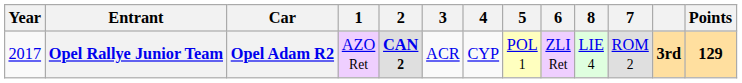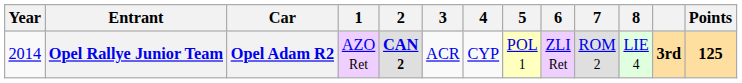 <table class="wikitable" style="text-align:center; font-size:85%">
 <tr>
 <th>Year</th>
 <th>Entrant</th>
 <th>Car</th>
 <th>1</th>
 <th>2</th>
 <th>3</th>
 <th>4</th>
 <th>5</th>
 <th>6</th>
+<th>7</th>
 <th>8</th>
-<th>7</th>
 <th></th>
 <th>Points</th>
 </tr>
 <tr>
-<td><a href='#'>2017</a></td>
+<td><a href='#'>2014</a></td>
 <th nowrap><a href='#'>Opel Rallye Junior Team</a></th>
 <th nowrap><a href='#'>Opel Adam R2</a></th>
 <td style="background:#EFCFFF;"><a href='#'>AZO</a><br><small>Ret</small></td>
 <td style="background:#DFDFDF;"><strong><a href='#'>CAN</a><br><small>2</small></strong></td>
 <td><a href='#'>ACR</a></td>
 <td><a href='#'>CYP</a></td>
 <td style="background:#FFFFBF;"><a href='#'>POL</a><br><small>1</small></td>
 <td style="background:#EFCFFF;"><a href='#'>ZLI</a><br><small>Ret</small></td>
+<td style="background:#DFDFDF;"><a href='#'>ROM</a><br><small>2</small></td>
 <td style="background:#DFFFDF;"><a href='#'>LIE</a><br><small>4</small></td>
-<td style="background:#DFDFDF;"><a href='#'>ROM</a><br><small>2</small></td>
 <th style="background:#FFDF9F;">3rd</th>
-<th style="background:#FFDF9F;">129</th>
+<th style="background:#FFDF9F;">125</th>
 </tr>
 </table>
